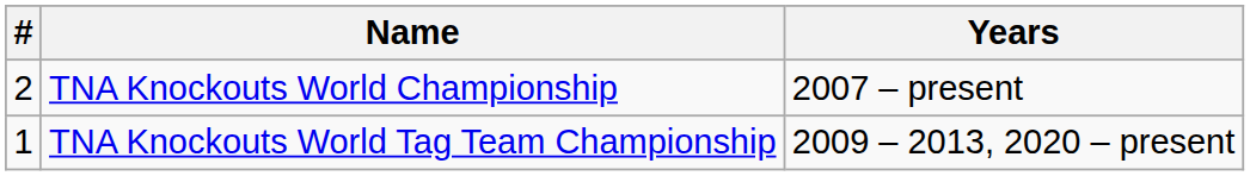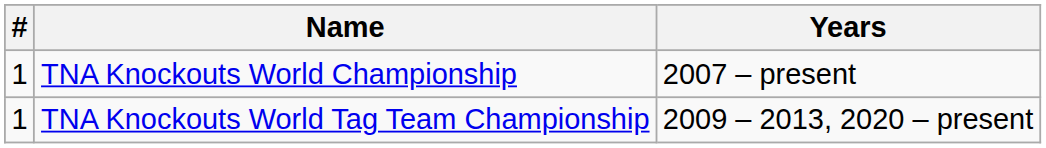 <table class="wikitable">
 <tr>
 <th>#</th>
 <th>Name</th>
 <th>Years</th>
 </tr>
 <tr>
-<td>2</td>
+<td>1</td>
 <td><a href='#'>TNA Knockouts World Championship</a></td>
 <td>2007 – present</td>
 </tr>
 <tr>
 <td>1</td>
 <td><a href='#'>TNA Knockouts World Tag Team Championship</a></td>
 <td>2009 – 2013, 2020 – present</td>
 </tr>
 </table>
